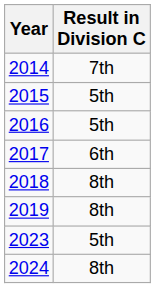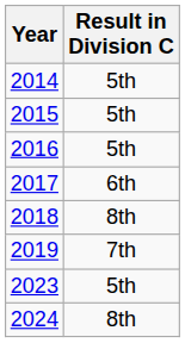 <table class="wikitable" style="text-align:center">
 <tr>
 <th>Year</th>
 <th>Result in<br>Division C</th>
 </tr>
 <tr>
 <td><a href='#'>2014</a></td>
-<td>7th</td>
+<td>5th</td>
 </tr>
 <tr>
 <td><a href='#'>2015</a></td>
 <td>5th</td>
 </tr>
 <tr>
 <td><a href='#'>2016</a></td>
 <td>5th</td>
 </tr>
 <tr>
 <td><a href='#'>2017</a></td>
 <td>6th</td>
 </tr>
 <tr>
 <td><a href='#'>2018</a></td>
 <td>8th</td>
 </tr>
 <tr>
 <td><a href='#'>2019</a></td>
-<td>8th</td>
+<td>7th</td>
 </tr>
 <tr>
 <td><a href='#'>2023</a></td>
 <td>5th</td>
 </tr>
 <tr>
 <td><a href='#'>2024</a></td>
 <td>8th</td>
 </tr>
 </table>
